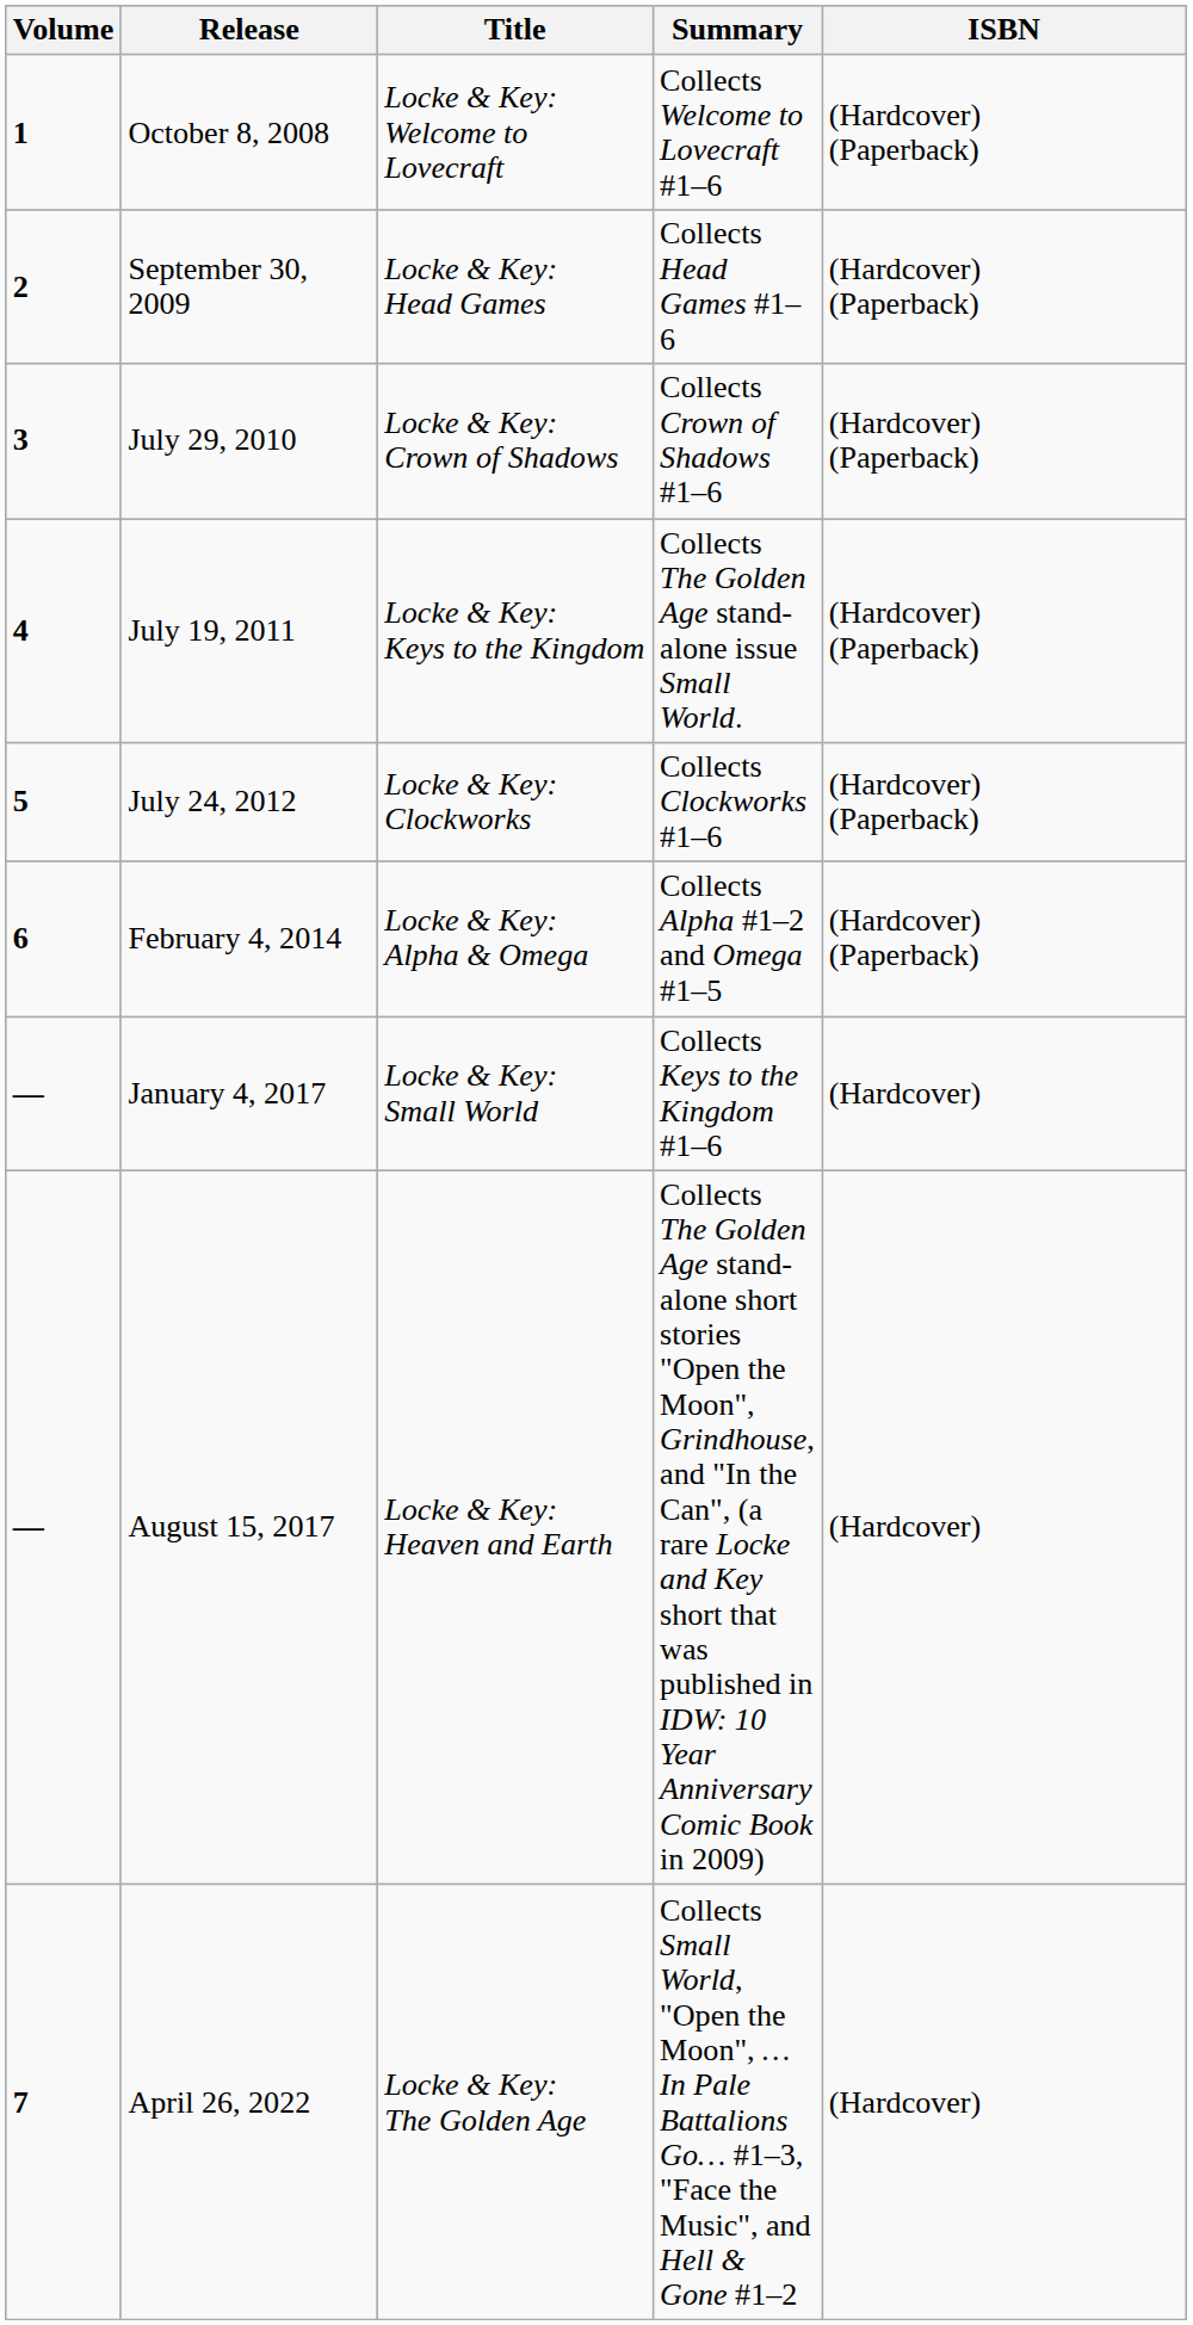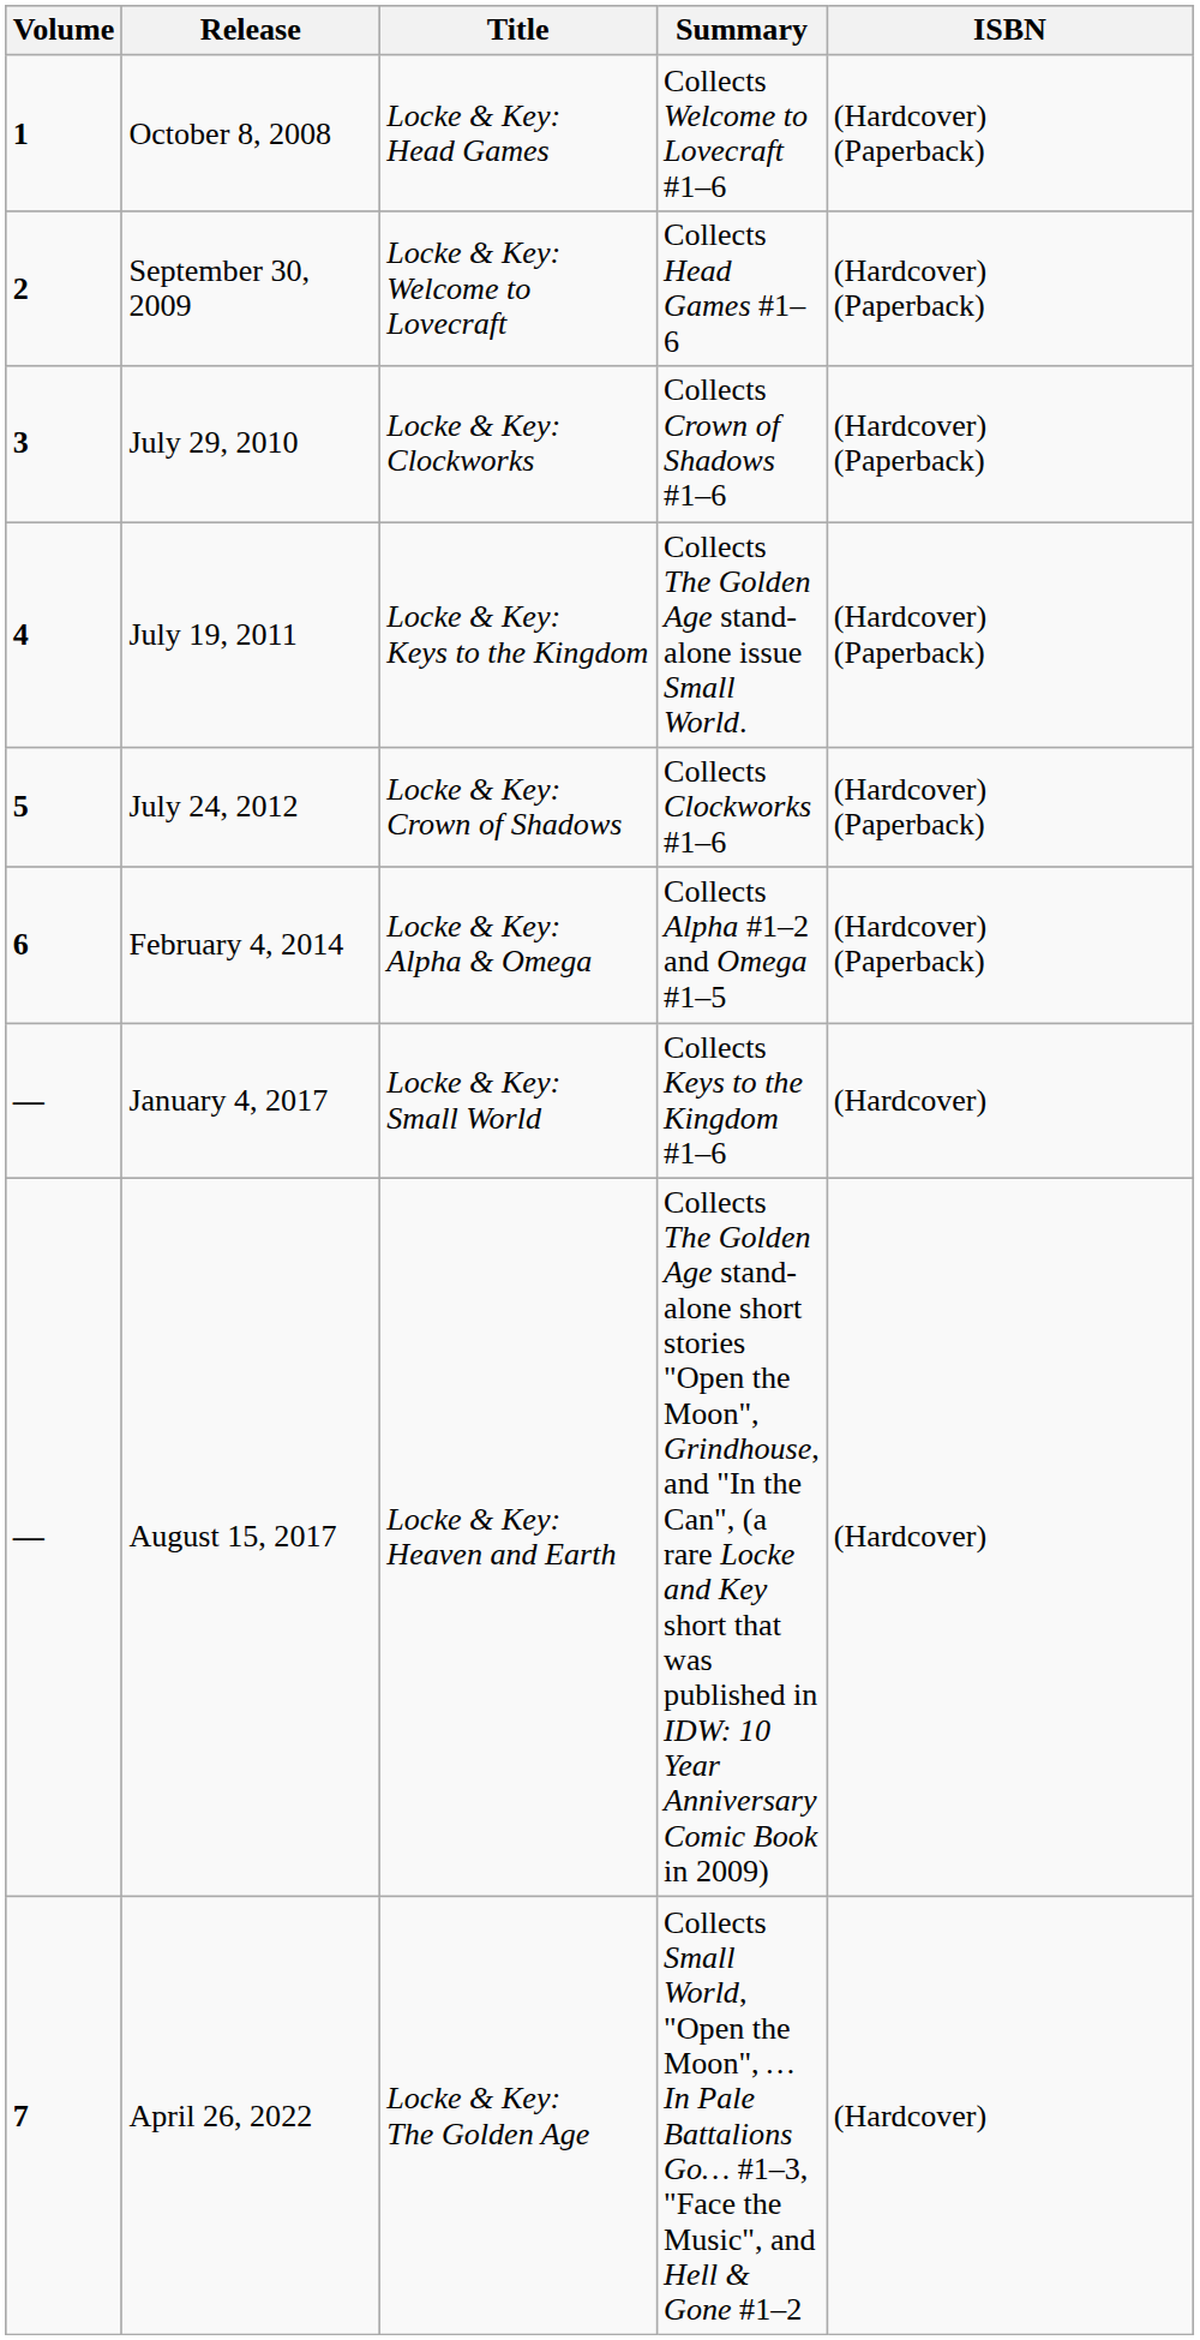 <table class="wikitable">
 <tr>
 <th><strong>Volume</strong></th>
 <th scope="col" style="width: 130px;"><strong>Release</strong></th>
 <th scope="col" style="width: 140px;"><strong>Title</strong></th>
 <th><strong>Summary</strong></th>
 <th scope="col" style="width: 190px;"><strong>ISBN</strong></th>
 </tr>
 <tr>
 <td><strong>1</strong></td>
 <td>October 8, 2008</td>
-<td><em>Locke & Key:<br>Welcome to Lovecraft</em></td>
+<td><em>Locke & Key:<br>Head Games </em></td>
 <td>Collects <em>Welcome to Lovecraft</em> #1–6</td>
 <td> (Hardcover)<br> (Paperback)</td>
 </tr>
 <tr>
 <td><strong>2</strong></td>
 <td>September 30, 2009</td>
-<td><em>Locke & Key:<br>Head Games </em></td>
+<td><em>Locke & Key:<br>Welcome to Lovecraft</em></td>
 <td>Collects <em>Head Games</em> #1–6</td>
 <td> (Hardcover)<br> (Paperback)</td>
 </tr>
 <tr>
 <td><strong>3</strong></td>
 <td>July 29, 2010</td>
-<td><em>Locke & Key:<br>Crown of Shadows</em></td>
+<td><em>Locke & Key:<br>Clockworks</em></td>
 <td>Collects <em>Crown of Shadows</em> #1–6</td>
 <td> (Hardcover)<br> (Paperback)</td>
 </tr>
 <tr>
 <td><strong>4</strong></td>
 <td>July 19, 2011</td>
 <td><em>Locke & Key:<br>Keys to the Kingdom </em></td>
 <td>Collects <em>The Golden Age</em> stand-alone issue <em>Small World</em>.</td>
 <td> (Hardcover)<br> (Paperback)</td>
 </tr>
 <tr>
 <td><strong>5</strong></td>
 <td>July 24, 2012</td>
-<td><em>Locke & Key:<br>Clockworks</em></td>
+<td><em>Locke & Key:<br>Crown of Shadows</em></td>
 <td>Collects <em>Clockworks</em> #1–6</td>
 <td> (Hardcover)<br> (Paperback)</td>
 </tr>
 <tr>
 <td><strong>6</strong></td>
 <td>February 4, 2014</td>
 <td><em>Locke & Key:<br>Alpha & Omega</em></td>
 <td>Collects <em>Alpha</em> #1–2 and <em>Omega</em> #1–5</td>
 <td> (Hardcover)<br> (Paperback)</td>
 </tr>
 <tr>
 <td><strong>—</strong></td>
 <td>January 4, 2017</td>
 <td><em>Locke & Key:<br>Small World</em></td>
 <td>Collects <em>Keys to the Kingdom</em> #1–6</td>
 <td> (Hardcover)</td>
 </tr>
 <tr>
 <td><strong>—</strong></td>
 <td>August 15, 2017</td>
 <td><em>Locke & Key:<br>Heaven and Earth</em></td>
 <td>Collects <em>The Golden Age</em> stand-alone short stories "Open the Moon", <em>Grindhouse</em>, and "In the Can", (a rare <em>Locke and Key</em> short that was published in <em>IDW: 10 Year Anniversary Comic Book</em> in 2009)</td>
 <td> (Hardcover)</td>
 </tr>
 <tr>
 <td><strong>7</strong></td>
 <td>April 26, 2022</td>
 <td><em>Locke & Key:<br>The Golden Age</em></td>
 <td>Collects <em>Small World</em>, "Open the Moon", <em>…In Pale Battalions Go…</em> #1–3, "Face the Music", and <em>Hell & Gone</em> #1–2</td>
 <td> (Hardcover)</td>
 </tr>
 </table>
